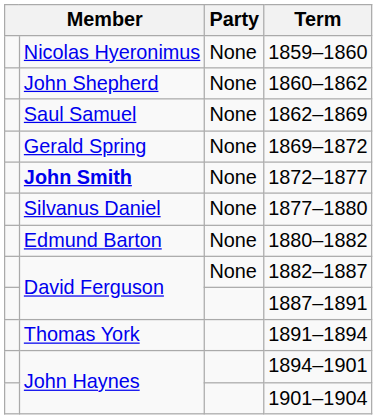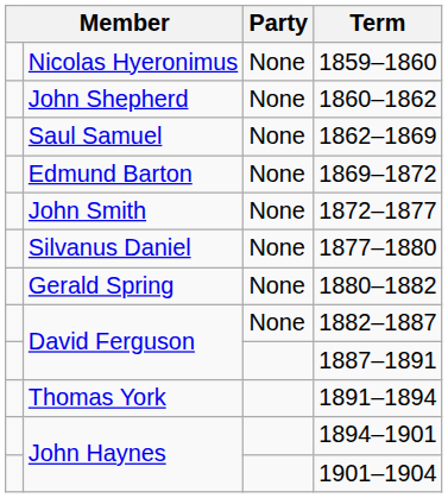 <table class="wikitable">
 <tr>
 <th colspan="2">Member</th>
 <th>Party</th>
 <th>Term</th>
 </tr>
 <tr>
 <td> </td>
 <td><a href='#'>Nicolas Hyeronimus</a></td>
 <td>None</td>
 <td>1859–1860</td>
 </tr>
 <tr>
 <td> </td>
 <td><a href='#'>John Shepherd</a></td>
 <td>None</td>
 <td>1860–1862</td>
 </tr>
 <tr>
 <td> </td>
 <td><a href='#'>Saul Samuel</a></td>
 <td>None</td>
 <td>1862–1869</td>
 </tr>
 <tr>
 <td> </td>
-<td><a href='#'>Gerald Spring</a></td>
+<td><a href='#'>Edmund Barton</a></td>
 <td>None</td>
 <td>1869–1872</td>
 </tr>
 <tr>
 <td> </td>
-<td><strong><a href='#'>John Smith</a></strong></td>
+<td><a href='#'>John Smith</a></td>
 <td>None</td>
 <td>1872–1877</td>
 </tr>
 <tr>
 <td> </td>
 <td><a href='#'>Silvanus Daniel</a></td>
 <td>None</td>
 <td>1877–1880</td>
 </tr>
 <tr>
 <td> </td>
-<td><a href='#'>Edmund Barton</a></td>
+<td><a href='#'>Gerald Spring</a></td>
 <td>None</td>
 <td>1880–1882</td>
 </tr>
 <tr>
 <td> </td>
 <td rowspan="2"><a href='#'>David Ferguson</a></td>
 <td>None</td>
 <td>1882–1887</td>
 </tr>
 <tr>
 <td> </td>
 <td></td>
 <td>1887–1891</td>
 </tr>
 <tr>
 <td> </td>
 <td><a href='#'>Thomas York</a></td>
 <td></td>
 <td>1891–1894</td>
 </tr>
 <tr>
 <td> </td>
 <td rowspan="2"><a href='#'>John Haynes</a></td>
 <td></td>
 <td>1894–1901</td>
 </tr>
 <tr>
 <td> </td>
 <td></td>
 <td>1901–1904</td>
 </tr>
 </table>
